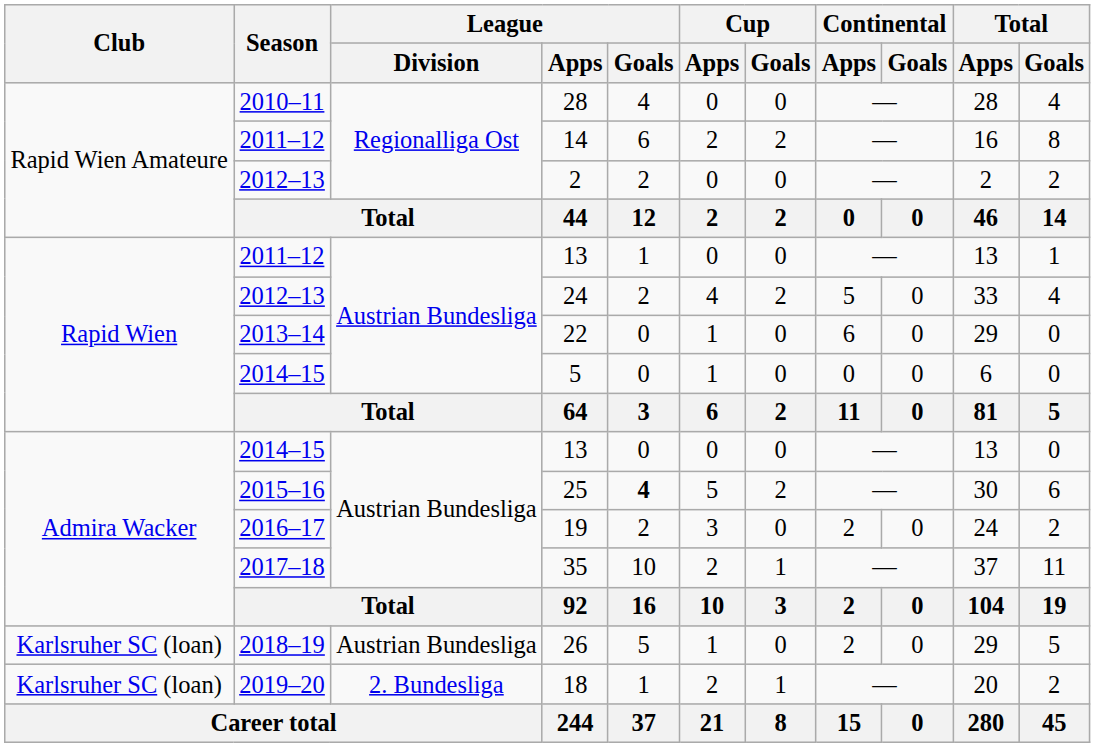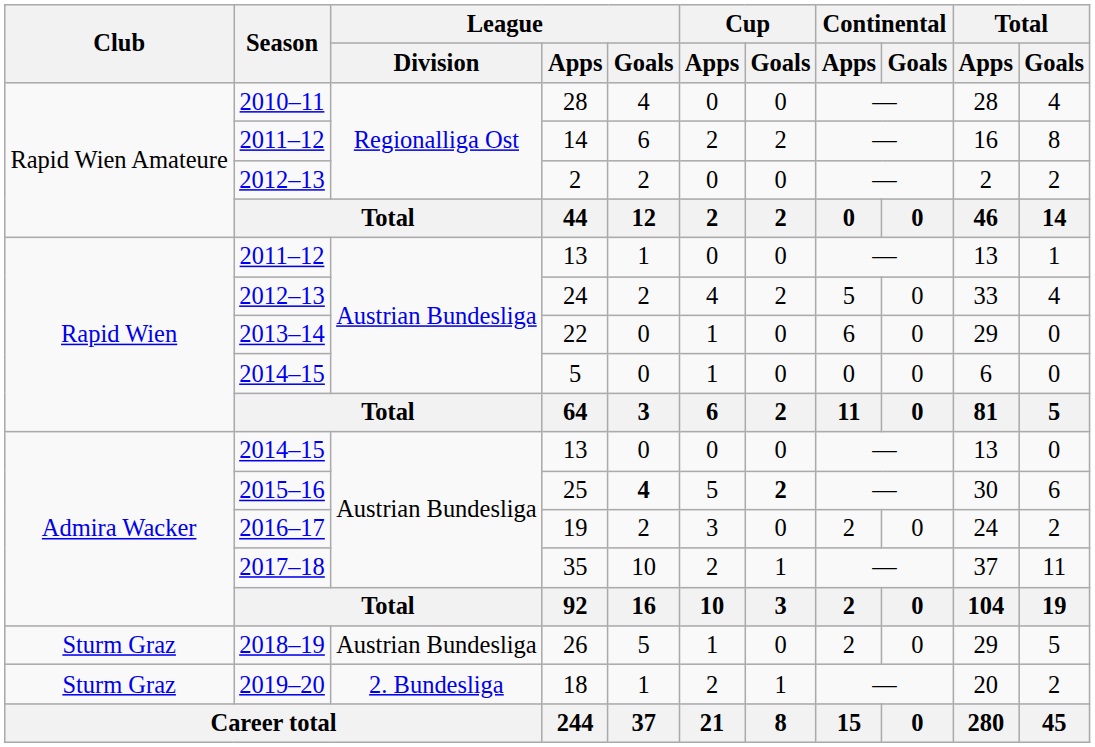 <table class="wikitable" style="text-align: center">
 <tr>
 <th rowspan="2">Club</th>
 <th rowspan="2">Season</th>
 <th colspan="3">League</th>
 <th colspan="2">Cup</th>
 <th colspan="2">Continental</th>
 <th colspan="2">Total</th>
 </tr>
 <tr>
 <th>Division</th>
 <th>Apps</th>
 <th>Goals</th>
 <th>Apps</th>
 <th>Goals</th>
 <th>Apps</th>
 <th>Goals</th>
 <th>Apps</th>
 <th>Goals</th>
 </tr>
 <tr>
 <td rowspan="4">Rapid Wien Amateure</td>
 <td><a href='#'>2010–11</a></td>
 <td rowspan="3"><a href='#'>Regionalliga Ost</a></td>
 <td>28</td>
 <td>4</td>
 <td>0</td>
 <td>0</td>
 <td colspan="2">—</td>
 <td>28</td>
 <td>4</td>
 </tr>
 <tr>
 <td><a href='#'>2011–12</a></td>
 <td>14</td>
 <td>6</td>
 <td>2</td>
 <td>2</td>
 <td colspan="2">—</td>
 <td>16</td>
 <td>8</td>
 </tr>
 <tr>
 <td><a href='#'>2012–13</a></td>
 <td>2</td>
 <td>2</td>
 <td>0</td>
 <td>0</td>
 <td colspan="2">—</td>
 <td>2</td>
 <td>2</td>
 </tr>
 <tr>
 <th colspan="2">Total</th>
 <th>44</th>
 <th>12</th>
 <th>2</th>
 <th>2</th>
 <th>0</th>
 <th>0</th>
 <th>46</th>
 <th>14</th>
 </tr>
 <tr>
 <td rowspan="5"><a href='#'>Rapid Wien</a></td>
 <td><a href='#'>2011–12</a></td>
 <td rowspan="4"><a href='#'>Austrian Bundesliga</a></td>
 <td>13</td>
 <td>1</td>
 <td>0</td>
 <td>0</td>
 <td colspan="2">—</td>
 <td>13</td>
 <td>1</td>
 </tr>
 <tr>
 <td><a href='#'>2012–13</a></td>
 <td>24</td>
 <td>2</td>
 <td>4</td>
 <td>2</td>
 <td>5</td>
 <td>0</td>
 <td>33</td>
 <td>4</td>
 </tr>
 <tr>
 <td><a href='#'>2013–14</a></td>
 <td>22</td>
 <td>0</td>
 <td>1</td>
 <td>0</td>
 <td>6</td>
 <td>0</td>
 <td>29</td>
 <td>0</td>
 </tr>
 <tr>
 <td><a href='#'>2014–15</a></td>
 <td>5</td>
 <td>0</td>
 <td>1</td>
 <td>0</td>
 <td>0</td>
 <td>0</td>
 <td>6</td>
 <td>0</td>
 </tr>
 <tr>
 <th colspan="2">Total</th>
 <th>64</th>
 <th>3</th>
 <th>6</th>
 <th>2</th>
 <th>11</th>
 <th>0</th>
 <th>81</th>
 <th>5</th>
 </tr>
 <tr>
 <td rowspan="5"><a href='#'>Admira Wacker</a></td>
 <td><a href='#'>2014–15</a></td>
 <td rowspan="4">Austrian Bundesliga</td>
 <td>13</td>
 <td>0</td>
 <td>0</td>
 <td>0</td>
 <td colspan="2">—</td>
 <td>13</td>
 <td>0</td>
 </tr>
 <tr>
 <td><a href='#'>2015–16</a></td>
 <td>25</td>
 <td><strong>4</strong></td>
 <td>5</td>
-<td>2</td>
+<td><strong>2</strong></td>
 <td colspan="2">—</td>
 <td>30</td>
 <td>6</td>
 </tr>
 <tr>
 <td><a href='#'>2016–17</a></td>
 <td>19</td>
 <td>2</td>
 <td>3</td>
 <td>0</td>
 <td>2</td>
 <td>0</td>
 <td>24</td>
 <td>2</td>
 </tr>
 <tr>
 <td><a href='#'>2017–18</a></td>
 <td>35</td>
 <td>10</td>
 <td>2</td>
 <td>1</td>
 <td colspan="2">—</td>
 <td>37</td>
 <td>11</td>
 </tr>
 <tr>
 <th colspan="2">Total</th>
 <th>92</th>
 <th>16</th>
 <th>10</th>
 <th>3</th>
 <th>2</th>
 <th>0</th>
 <th>104</th>
 <th>19</th>
 </tr>
 <tr>
-<td><a href='#'>Karlsruher SC</a> (loan)</td>
+<td><a href='#'>Sturm Graz</a></td>
 <td><a href='#'>2018–19</a></td>
 <td>Austrian Bundesliga</td>
 <td>26</td>
 <td>5</td>
 <td>1</td>
 <td>0</td>
 <td>2</td>
 <td>0</td>
 <td>29</td>
 <td>5</td>
 </tr>
 <tr>
-<td><a href='#'>Karlsruher SC</a> (loan)</td>
+<td><a href='#'>Sturm Graz</a></td>
 <td><a href='#'>2019–20</a></td>
 <td><a href='#'>2. Bundesliga</a></td>
 <td>18</td>
 <td>1</td>
 <td>2</td>
 <td>1</td>
 <td colspan="2">—</td>
 <td>20</td>
 <td>2</td>
 </tr>
 <tr>
 <th colspan="3">Career total</th>
 <th>244</th>
 <th>37</th>
 <th>21</th>
 <th>8</th>
 <th>15</th>
 <th>0</th>
 <th>280</th>
 <th>45</th>
 </tr>
 </table>
